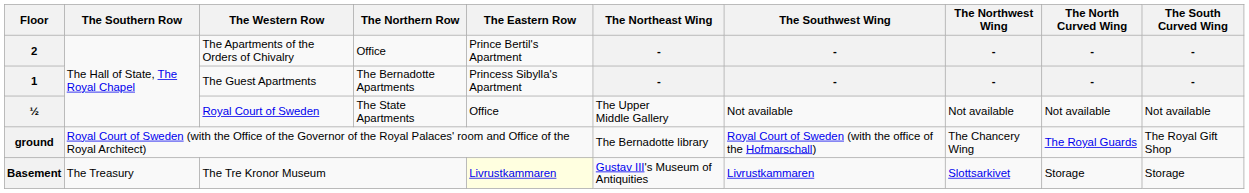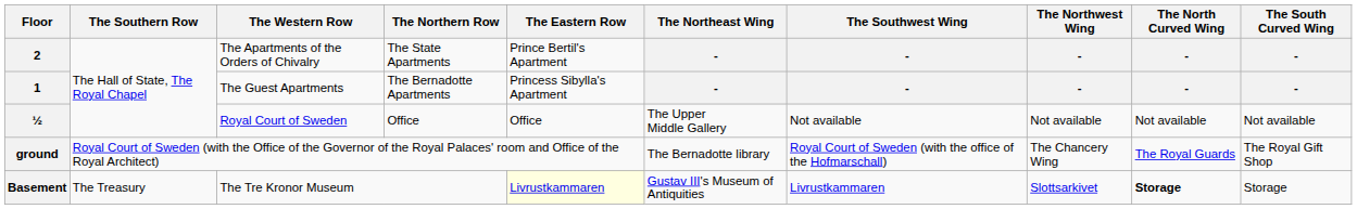 <table class="wikitable" style="font-size:90%;">
 <tr>
 <th>Floor</th>
 <th>The Southern Row</th>
 <th>The Western Row</th>
 <th>The Northern Row</th>
 <th>The Eastern Row</th>
 <th>The Northeast Wing</th>
 <th>The Southwest Wing</th>
 <th>The Northwest Wing</th>
 <th>The North Curved Wing</th>
 <th>The South Curved Wing</th>
 </tr>
 <tr>
 <th>2</th>
 <td rowspan=3>The Hall of State, <a href='#'>The Royal Chapel</a></td>
 <td>The Apartments of the Orders of Chivalry</td>
-<td>Office</td>
+<td>The State Apartments</td>
 <td>Prince Bertil's Apartment</td>
 <th>-</th>
 <th>-</th>
 <th>-</th>
 <th>-</th>
 <th>-</th>
 </tr>
 <tr>
 <th>1</th>
 <td>The Guest Apartments</td>
 <td>The Bernadotte Apartments</td>
 <td>Princess Sibylla's Apartment</td>
 <th>-</th>
 <th>-</th>
 <th>-</th>
 <th>-</th>
 <th>-</th>
 </tr>
 <tr>
 <th>½</th>
 <td><a href='#'>Royal Court of Sweden</a></td>
-<td>The State Apartments</td>
+<td>Office</td>
 <td>Office</td>
 <td>The Upper<br>Middle Gallery</td>
 <td>Not available</td>
 <td>Not available</td>
 <td>Not available</td>
 <td>Not available</td>
 </tr>
 <tr>
 <th>ground</th>
 <td colspan=4><a href='#'>Royal Court of Sweden</a> (with the Office of the Governor of the Royal Palaces' room and Office of the Royal Architect)</td>
 <td>The Bernadotte library</td>
 <td><a href='#'>Royal Court of Sweden</a> (with the office of the <a href='#'>Hofmarschall</a>)</td>
 <td>The Chancery Wing</td>
 <td><a href='#'>The Royal Guards</a></td>
 <td>The Royal Gift Shop</td>
 </tr>
 <tr>
 <th>Basement</th>
 <td>The Treasury</td>
 <td colspan=2>The Tre Kronor Museum</td>
 <td style="background: lightyellow;"><a href='#'>Livrustkammaren</a></td>
 <td><a href='#'>Gustav III</a>'s Museum of Antiquities</td>
 <td><a href='#'>Livrustkammaren</a></td>
 <td><a href='#'>Slottsarkivet</a></td>
-<td>Storage</td>
+<td><strong>Storage</strong></td>
 <td>Storage</td>
 </tr>
 </table>
